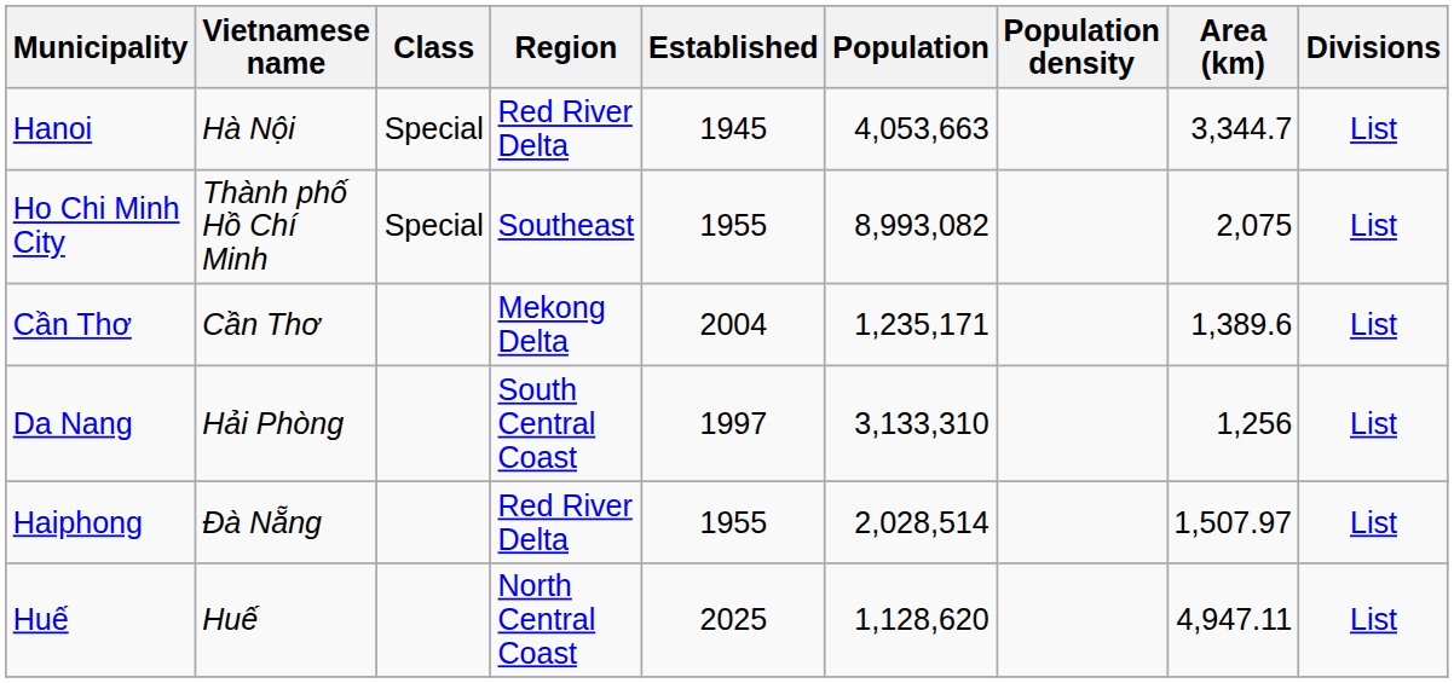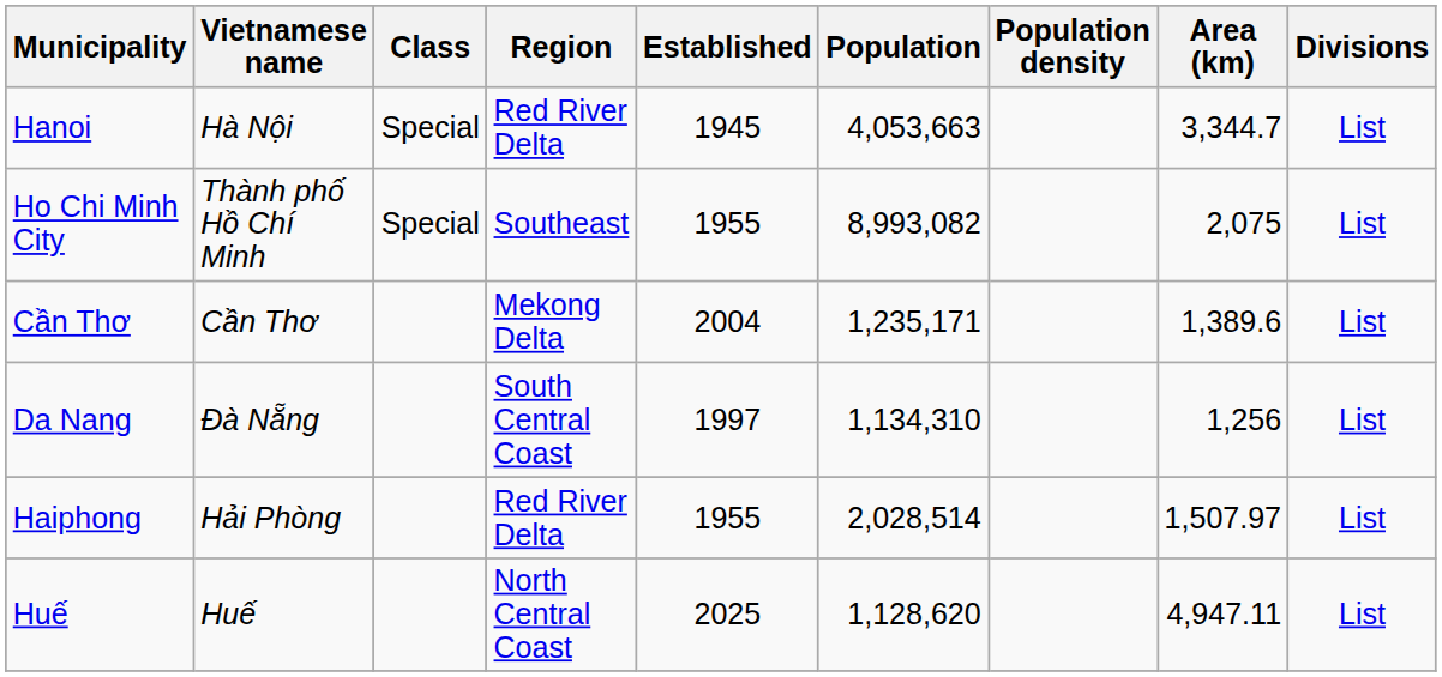 <table class="wikitable sortable" style="font-size:90%;margin:0 auto;">
 <tr>
 <th class=unsortable>Municipality</th>
 <th class=unsortable>Vietnamese name</th>
 <th class=unsortable>Class</th>
 <th class=unsortable>Region</th>
 <th>Established</th>
 <th>Population <br></th>
 <th>Population density</th>
 <th>Area <br>(km)</th>
 <th class=unsortable>Divisions</th>
 </tr>
 <tr>
 <td><a href='#'>Hanoi</a></td>
 <td><em>Hà Nội</em></td>
 <td align=center>Special</td>
 <td><a href='#'>Red River Delta</a></td>
 <td align=center>1945</td>
 <td align=right>4,053,663</td>
 <td align=right></td>
 <td align=right>3,344.7</td>
 <td align=center><a href='#'>List</a></td>
 </tr>
 <tr>
 <td><a href='#'>Ho Chi Minh City</a></td>
 <td><em>Thành phố Hồ Chí Minh</em></td>
 <td align=center>Special</td>
 <td><a href='#'>Southeast</a></td>
 <td align=center>1955</td>
 <td align=right>8,993,082</td>
 <td align=right></td>
 <td align=right>2,075</td>
 <td align=center><a href='#'>List</a></td>
 </tr>
 <tr>
 <td><a href='#'>Cần Thơ</a></td>
 <td><em>Cần Thơ</em></td>
 <td align=center></td>
 <td><a href='#'>Mekong Delta</a></td>
 <td align=center>2004</td>
 <td align=right>1,235,171</td>
 <td align=right></td>
 <td align=right>1,389.6</td>
 <td align=center><a href='#'>List</a></td>
 </tr>
 <tr>
 <td><a href='#'>Da Nang</a></td>
-<td><em>Hải Phòng</em></td>
+<td><em>Đà Nẵng</em></td>
 <td align=center></td>
 <td><a href='#'>South Central Coast</a></td>
 <td align=center>1997</td>
-<td align=right>3,133,310</td>
+<td align=right>1,134,310</td>
 <td align=right></td>
 <td align=right>1,256</td>
 <td align=center><a href='#'>List</a></td>
 </tr>
 <tr>
 <td><a href='#'>Haiphong</a></td>
-<td><em>Đà Nẵng</em></td>
+<td><em>Hải Phòng</em></td>
 <td align=center></td>
 <td><a href='#'>Red River Delta</a></td>
 <td align=center>1955</td>
 <td align=right>2,028,514</td>
 <td align=right></td>
 <td align=right>1,507.97</td>
 <td align=center><a href='#'>List</a></td>
 </tr>
 <tr>
 <td><a href='#'>Huế</a></td>
 <td><em>Huế</em></td>
 <td align=center></td>
 <td><a href='#'>North Central Coast</a></td>
 <td align=center>2025</td>
 <td align=right>1,128,620</td>
 <td align=right></td>
 <td align=right>4,947.11</td>
 <td align=center><a href='#'>List</a></td>
 </tr>
 </table>
